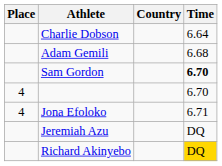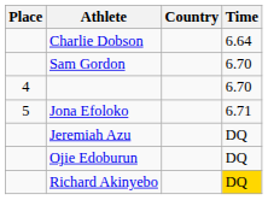 <table class="wikitable">
 <tr>
 <th>Place</th>
 <th>Athlete</th>
 <th>Country</th>
 <th>Time</th>
 </tr>
 <tr>
 <td align=center></td>
 <td><a href='#'>Charlie Dobson</a></td>
 <td></td>
 <td>6.64</td>
 </tr>
 <tr>
 <td align=center></td>
-<td><a href='#'>Adam Gemili</a></td>
-<td></td>
-<td>6.68</td>
-</tr>
-<tr>
-<td align=center></td>
 <td><a href='#'>Sam Gordon</a></td>
 <td></td>
-<td><strong>6.70</strong></td>
+<td>6.70</td>
 </tr>
 <tr>
 <td align=center>4</td>
 <td></td>
 <td></td>
 <td>6.70</td>
 </tr>
 <tr>
-<td align=center>4</td>
+<td align=center>5</td>
 <td><a href='#'>Jona Efoloko</a></td>
 <td></td>
 <td>6.71</td>
 </tr>
 <tr>
 <td align=center></td>
 <td><a href='#'>Jeremiah Azu</a></td>
 <td></td>
 <td>DQ</td>
 </tr>
 <tr>
 <td align=center></td>
+<td><a href='#'>Ojie Edoburun</a></td>
+<td></td>
+<td>DQ</td>
+</tr>
+<tr>
+<td align=center></td>
 <td><a href='#'>Richard Akinyebo</a></td>
 <td></td>
 <td style="background: gold;">DQ</td>
 </tr>
 </table>
